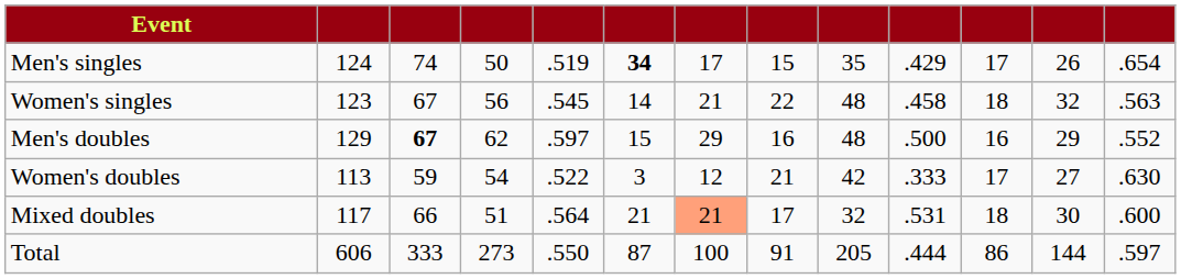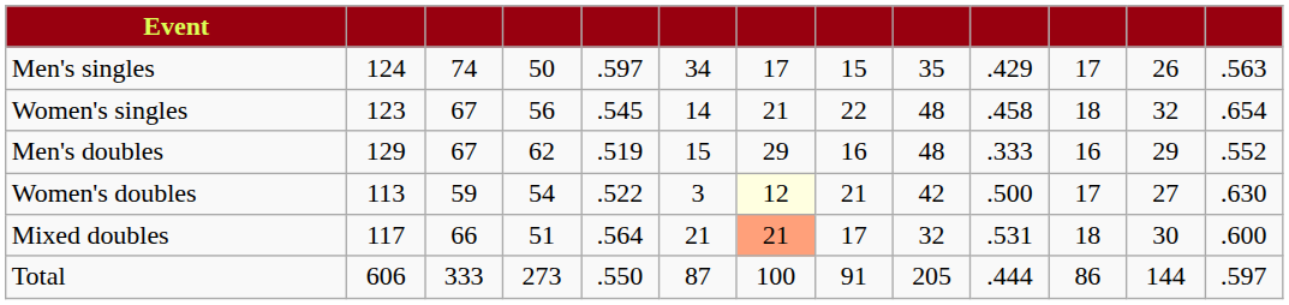 <table class="wikitable" style="text-align:center">
 <tr>
 <th style="background:#98000F; color:#DDFF55" width="200px">Event</th>
 <th style="background:#98000F; color:#DDFF55" width="40px"></th>
 <th style="background:#98000F; color:#DDFF55" width="40px"></th>
 <th style="background:#98000F; color:#DDFF55" width="40px"></th>
 <th style="background:#98000F; color:#DDFF55" width="40px"></th>
 <th style="background:#98000F; color:#DDFF55" width="40px"></th>
 <th style="background:#98000F; color:#DDFF55" width="40px"></th>
 <th style="background:#98000F; color:#DDFF55" width="40px"></th>
 <th style="background:#98000F; color:#DDFF55" width="40px"></th>
 <th style="background:#98000F; color:#DDFF55" width="40px"></th>
 <th style="background:#98000F; color:#DDFF55" width="40px"></th>
 <th style="background:#98000F; color:#DDFF55" width="40px"></th>
 <th style="background:#98000F; color:#DDFF55" width="40px"></th>
 </tr>
 <tr>
 <td style="text-align:left">Men's singles</td>
 <td>124</td>
 <td>74</td>
 <td>50</td>
-<td>.519</td>
-<td><strong>34</strong></td>
+<td>.597</td>
+<td>34</td>
 <td>17</td>
 <td>15</td>
 <td>35</td>
 <td>.429</td>
 <td>17</td>
 <td>26</td>
-<td>.654</td>
+<td>.563</td>
 </tr>
 <tr>
 <td style="text-align:left">Women's singles</td>
 <td>123</td>
 <td>67</td>
 <td>56</td>
 <td>.545</td>
 <td>14</td>
 <td>21</td>
 <td>22</td>
 <td>48</td>
 <td>.458</td>
 <td>18</td>
 <td>32</td>
-<td>.563</td>
+<td>.654</td>
 </tr>
 <tr>
 <td style="text-align:left">Men's doubles</td>
 <td>129</td>
-<td><strong>67</strong></td>
+<td>67</td>
 <td>62</td>
-<td>.597</td>
+<td>.519</td>
 <td>15</td>
 <td>29</td>
 <td>16</td>
 <td>48</td>
-<td>.500</td>
+<td>.333</td>
 <td>16</td>
 <td>29</td>
 <td>.552</td>
 </tr>
 <tr>
 <td style="text-align:left">Women's doubles</td>
 <td>113</td>
 <td>59</td>
 <td>54</td>
 <td>.522</td>
 <td>3</td>
-<td>12</td>
+<td style="background: lightyellow;">12</td>
 <td>21</td>
 <td>42</td>
-<td>.333</td>
+<td>.500</td>
 <td>17</td>
 <td>27</td>
 <td>.630</td>
 </tr>
 <tr>
 <td style="text-align:left">Mixed doubles</td>
 <td>117</td>
 <td>66</td>
 <td>51</td>
 <td>.564</td>
 <td>21</td>
 <td style="background: lightsalmon;">21</td>
 <td>17</td>
 <td>32</td>
 <td>.531</td>
 <td>18</td>
 <td>30</td>
 <td>.600</td>
 </tr>
 <tr>
 <td style="text-align:left">Total</td>
 <td>606</td>
 <td>333</td>
 <td>273</td>
 <td>.550</td>
 <td>87</td>
 <td>100</td>
 <td>91</td>
 <td>205</td>
 <td>.444</td>
 <td>86</td>
 <td>144</td>
 <td>.597</td>
 </tr>
 </table>
